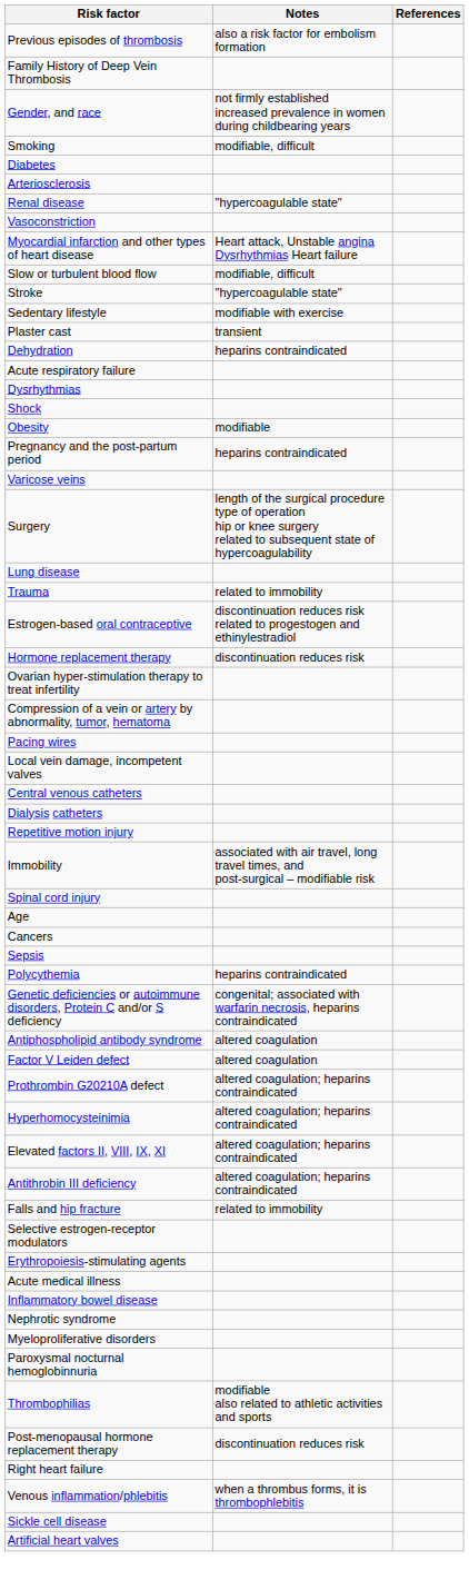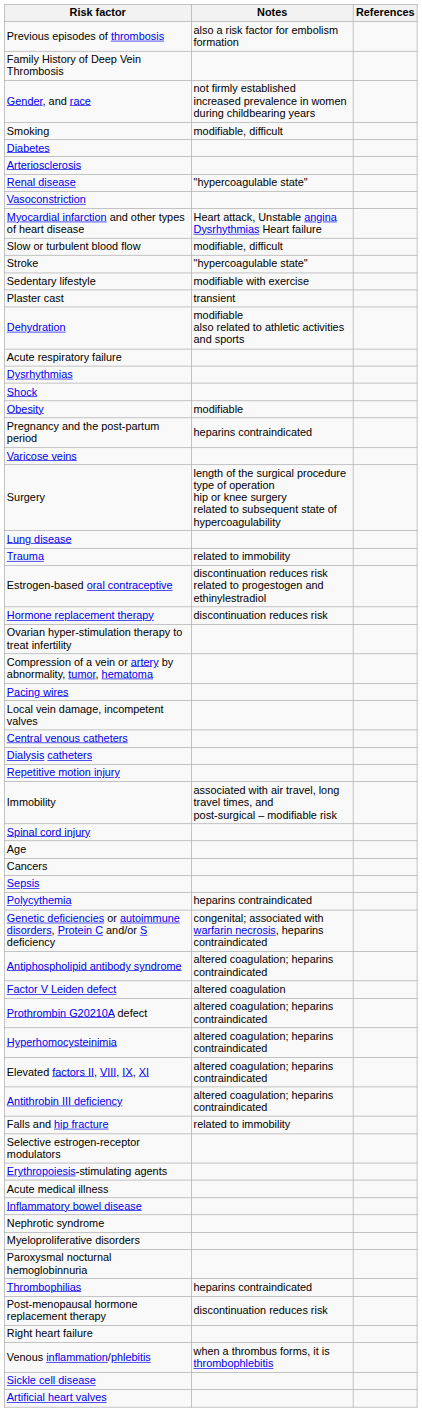 <table class="wikitable sortable collapsible">
 <tr>
 <th>Risk factor</th>
 <th>Notes </th>
 <th>References</th>
 </tr>
 <tr>
 <td>Previous episodes of <a href='#'>thrombosis</a></td>
 <td>also a risk factor for embolism formation</td>
 <td></td>
 </tr>
 <tr>
 <td>Family History of Deep Vein Thrombosis</td>
 <td></td>
 <td></td>
 </tr>
 <tr>
 <td><a href='#'>Gender</a>, and <a href='#'>race</a></td>
 <td>not firmly established <br>increased prevalence in women during childbearing years</td>
 <td></td>
 </tr>
 <tr>
 <td>Smoking</td>
 <td>modifiable, difficult</td>
 <td></td>
 </tr>
 <tr>
 <td><a href='#'>Diabetes</a></td>
 <td></td>
 <td></td>
 </tr>
 <tr>
 <td><a href='#'>Arteriosclerosis</a></td>
 <td></td>
 <td></td>
 </tr>
 <tr>
 <td><a href='#'>Renal disease</a></td>
 <td>"hypercoagulable state"</td>
 <td></td>
 </tr>
 <tr>
 <td><a href='#'>Vasoconstriction</a></td>
 <td></td>
 <td></td>
 </tr>
 <tr>
 <td><a href='#'>Myocardial infarction</a> and other types of heart disease</td>
 <td>Heart attack, Unstable <a href='#'>angina</a> <a href='#'>Dysrhythmias</a> Heart failure</td>
 <td></td>
 </tr>
 <tr>
 <td>Slow or turbulent blood flow</td>
 <td>modifiable, difficult</td>
 <td></td>
 </tr>
 <tr>
 <td>Stroke</td>
 <td>"hypercoagulable state"</td>
 <td></td>
 </tr>
 <tr>
 <td>Sedentary lifestyle</td>
 <td>modifiable with exercise</td>
 <td></td>
 </tr>
 <tr>
 <td>Plaster cast</td>
 <td>transient</td>
 <td></td>
 </tr>
 <tr>
 <td><a href='#'>Dehydration</a></td>
-<td>heparins contraindicated</td>
+<td>modifiable<br>also related to athletic activities and sports</td>
 <td></td>
 </tr>
 <tr>
 <td>Acute respiratory failure</td>
 <td></td>
 <td></td>
 </tr>
 <tr>
 <td><a href='#'>Dysrhythmias</a></td>
 <td></td>
 <td></td>
 </tr>
 <tr>
 <td><a href='#'>Shock</a></td>
 <td></td>
 <td></td>
 </tr>
 <tr>
 <td><a href='#'>Obesity</a></td>
 <td>modifiable</td>
 <td></td>
 </tr>
 <tr>
 <td>Pregnancy and the post-partum period</td>
 <td>heparins contraindicated</td>
 <td></td>
 </tr>
 <tr>
 <td><a href='#'>Varicose veins</a></td>
 <td></td>
 <td></td>
 </tr>
 <tr>
 <td>Surgery</td>
 <td>length of the surgical procedure<br> type of operation<br>hip or knee surgery <br>related to subsequent state of hypercoagulability </td>
 <td></td>
 </tr>
 <tr>
 <td><a href='#'>Lung disease</a></td>
 <td></td>
 <td></td>
 </tr>
 <tr>
 <td><a href='#'>Trauma</a></td>
 <td>related to immobility</td>
 <td></td>
 </tr>
 <tr>
 <td>Estrogen-based <a href='#'>oral contraceptive</a></td>
 <td>discontinuation reduces risk <br>related to progestogen and ethinylestradiol</td>
 <td></td>
 </tr>
 <tr>
 <td><a href='#'>Hormone replacement therapy</a></td>
 <td>discontinuation reduces risk</td>
 <td></td>
 </tr>
 <tr>
 <td>Ovarian hyper-stimulation therapy to treat infertility</td>
 <td></td>
 <td></td>
 </tr>
 <tr>
 <td>Compression of a vein or <a href='#'>artery</a> by abnormality, <a href='#'>tumor</a>, <a href='#'>hematoma</a></td>
 <td></td>
 <td></td>
 </tr>
 <tr>
 <td><a href='#'>Pacing wires</a></td>
 <td></td>
 <td></td>
 </tr>
 <tr>
 <td>Local vein damage, incompetent valves</td>
 <td></td>
 <td></td>
 </tr>
 <tr>
 <td><a href='#'>Central venous catheters</a></td>
 <td></td>
 <td></td>
 </tr>
 <tr>
 <td><a href='#'>Dialysis</a> <a href='#'>catheters</a></td>
 <td></td>
 <td></td>
 </tr>
 <tr>
 <td><a href='#'>Repetitive motion injury</a></td>
 <td></td>
 <td></td>
 </tr>
 <tr>
 <td>Immobility</td>
 <td>associated with air travel, long travel times, and <br>post-surgical – modifiable risk</td>
 <td></td>
 </tr>
 <tr>
 <td><a href='#'>Spinal cord injury</a></td>
 <td></td>
 <td></td>
 </tr>
 <tr>
 <td>Age</td>
 <td></td>
 <td></td>
 </tr>
 <tr>
 <td>Cancers</td>
 <td></td>
 <td><br></td>
 </tr>
 <tr>
 <td><a href='#'>Sepsis</a></td>
 <td></td>
 <td></td>
 </tr>
 <tr>
 <td><a href='#'>Polycythemia</a></td>
 <td>heparins contraindicated</td>
 <td></td>
 </tr>
 <tr>
 <td><a href='#'>Genetic deficiencies</a> or <a href='#'>autoimmune disorders</a>, <a href='#'>Protein C</a> and/or <a href='#'>S</a> deficiency</td>
 <td>congenital; associated with <a href='#'>warfarin necrosis</a>, heparins contraindicated</td>
 <td></td>
 </tr>
 <tr>
 <td><a href='#'>Antiphospholipid antibody syndrome</a></td>
-<td>altered coagulation</td>
+<td>altered coagulation; heparins contraindicated</td>
 <td></td>
 </tr>
 <tr>
 <td><a href='#'>Factor V Leiden defect</a></td>
 <td>altered coagulation</td>
 <td></td>
 </tr>
 <tr>
 <td><a href='#'>Prothrombin G20210A</a> defect</td>
 <td>altered coagulation; heparins contraindicated</td>
 <td></td>
 </tr>
 <tr>
 <td><a href='#'>Hyperhomocysteinimia</a></td>
 <td>altered coagulation; heparins contraindicated</td>
 <td></td>
 </tr>
 <tr>
 <td>Elevated <a href='#'>factors II</a>, <a href='#'>VIII</a>, <a href='#'>IX</a>, <a href='#'>XI</a></td>
 <td>altered coagulation; heparins contraindicated</td>
 <td></td>
 </tr>
 <tr>
 <td><a href='#'>Antithrobin III deficiency</a></td>
 <td>altered coagulation; heparins contraindicated</td>
 <td></td>
 </tr>
 <tr>
 <td>Falls and <a href='#'>hip fracture</a></td>
 <td>related to immobility</td>
 <td></td>
 </tr>
 <tr>
 <td>Selective estrogen-receptor modulators</td>
 <td></td>
 <td></td>
 </tr>
 <tr>
 <td><a href='#'>Erythropoiesis</a>-stimulating agents</td>
 <td></td>
 <td></td>
 </tr>
 <tr>
 <td>Acute medical illness</td>
 <td></td>
 <td></td>
 </tr>
 <tr>
 <td><a href='#'>Inflammatory bowel disease</a></td>
 <td></td>
 <td></td>
 </tr>
 <tr>
 <td>Nephrotic syndrome</td>
 <td></td>
 <td></td>
 </tr>
 <tr>
 <td>Myeloproliferative disorders</td>
 <td></td>
 <td></td>
 </tr>
 <tr>
 <td>Paroxysmal nocturnal hemoglobinnuria</td>
 <td></td>
 <td></td>
 </tr>
 <tr>
 <td><a href='#'>Thrombophilias</a></td>
-<td>modifiable<br>also related to athletic activities and sports</td>
+<td>heparins contraindicated</td>
 <td></td>
 </tr>
 <tr>
 <td>Post-menopausal hormone replacement therapy</td>
 <td>discontinuation reduces risk</td>
 <td></td>
 </tr>
 <tr>
 <td>Right heart failure</td>
 <td></td>
 <td></td>
 </tr>
 <tr>
 <td>Venous <a href='#'>inflammation</a>/<a href='#'>phlebitis</a></td>
 <td>when a thrombus forms, it is <a href='#'>thrombophlebitis</a></td>
 <td></td>
 </tr>
 <tr>
 <td><a href='#'>Sickle cell disease</a></td>
 <td></td>
 <td></td>
 </tr>
 <tr>
 <td><a href='#'>Artificial heart valves</a></td>
 <td></td>
 <td></td>
 </tr>
 </table>
